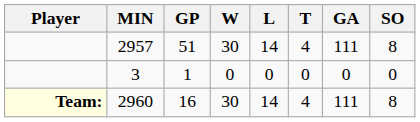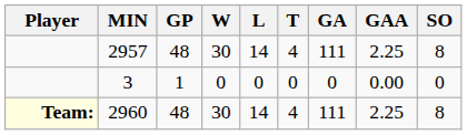 <table class="wikitable sortable" width="60%">
 <tr>
 <th bgcolor="#DDDDFF" width="10%">Player</th>
 <th width="3%" bgcolor="#DDDDFF" title="Minutes played">MIN</th>
 <th width="3%" bgcolor="#DDDDFF" title="Games played in">GP</th>
 <th width="3%" bgcolor="#DDDDFF" title="Games played in">W</th>
 <th width="3%" bgcolor="#DDDDFF"title="Games played in">L</th>
 <th width="3%" bgcolor="#DDDDFF" title="Ties">T</th>
 <th width="3%" bgcolor="#DDDDFF" title="Goals against">GA</th>
+<th width="3%" bgcolor="#DDDDFF" title="Goals against average">GAA</th>
 <th width="3%" bgcolor="#DDDDFF"title="Shut-outs">SO</th>
 </tr>
 <tr align="center">
 <td align="right"></td>
 <td>2957</td>
-<td>51</td>
+<td>48</td>
 <td>30</td>
 <td>14</td>
 <td>4</td>
 <td>111</td>
+<td>2.25</td>
 <td>8</td>
 </tr>
 <tr align="center">
 <td align="right"></td>
 <td>3</td>
 <td>1</td>
 <td>0</td>
 <td>0</td>
 <td>0</td>
 <td>0</td>
+<td>0.00</td>
 <td>0</td>
 </tr>
 <tr align="center">
 <td align="right" style="background: lightyellow;"><strong>Team:</strong></td>
 <td>2960</td>
-<td>16</td>
+<td>48</td>
 <td>30</td>
 <td>14</td>
 <td>4</td>
 <td>111</td>
+<td>2.25</td>
 <td>8</td>
 </tr>
 </table>
